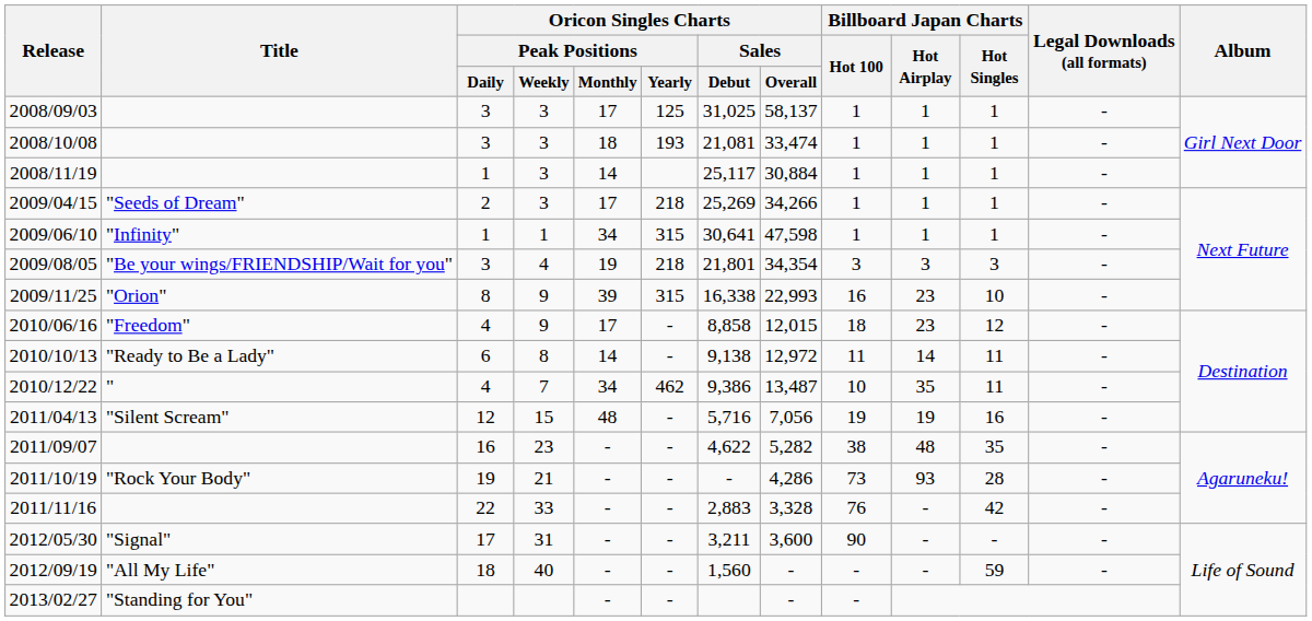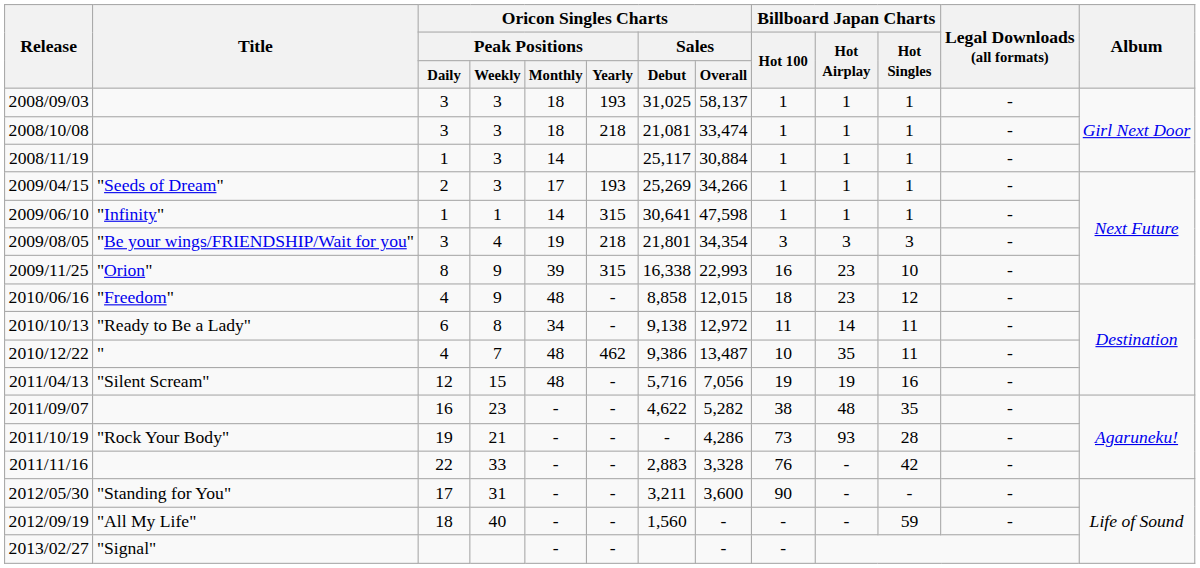 <table class="wikitable" style="text-align:center">
 <tr>
 <th rowspan="3">Release</th>
 <th rowspan="3">Title</th>
 <th colspan="6">Oricon Singles Charts</th>
 <th colspan="3">Billboard Japan Charts</th>
 <th rowspan="3">Legal Downloads<br><small>(all formats)</small></th>
 <th rowspan="3">Album</th>
 </tr>
 <tr>
 <th colspan="4">Peak Positions</th>
 <th colspan="2">Sales</th>
 <th rowspan="2" width="50"><small>Hot 100</small></th>
 <th rowspan="2" width="50"><small>Hot Airplay</small></th>
 <th rowspan="2" width="50"><small>Hot Singles</small></th>
 </tr>
 <tr>
 <th width="40"><small>Daily</small></th>
 <th width="40"><small>Weekly</small></th>
 <th width="40"><small>Monthly</small></th>
 <th width="40"><small>Yearly</small></th>
 <th width="40"><small>Debut</small></th>
 <th width="40"><small>Overall</small></th>
 </tr>
 <tr>
 <td>2008/09/03</td>
 <td align="left"></td>
 <td>3</td>
 <td>3</td>
-<td>17</td>
-<td>125</td>
+<td>18</td>
+<td>193</td>
 <td>31,025</td>
 <td>58,137</td>
 <td>1</td>
 <td>1</td>
 <td>1</td>
 <td>-</td>
 <td rowspan="3"><em><a href='#'>Girl Next Door</a></em></td>
 </tr>
 <tr>
 <td>2008/10/08</td>
 <td align="left"></td>
 <td>3</td>
 <td>3</td>
 <td>18</td>
-<td>193</td>
+<td>218</td>
 <td>21,081</td>
 <td>33,474</td>
 <td>1</td>
 <td>1</td>
 <td>1</td>
 <td>-</td>
 </tr>
 <tr>
 <td>2008/11/19</td>
 <td align="left"></td>
 <td>1</td>
 <td>3</td>
 <td>14</td>
 <td></td>
 <td>25,117</td>
 <td>30,884</td>
 <td>1</td>
 <td>1</td>
 <td>1</td>
 <td>-</td>
 </tr>
 <tr>
 <td>2009/04/15</td>
 <td align="left">"<a href='#'>Seeds of Dream</a>"</td>
 <td>2</td>
 <td>3</td>
 <td>17</td>
-<td>218</td>
+<td>193</td>
 <td>25,269</td>
 <td>34,266</td>
 <td>1</td>
 <td>1</td>
 <td>1</td>
 <td>-</td>
 <td rowspan="4"><em><a href='#'>Next Future</a></em></td>
 </tr>
 <tr>
 <td>2009/06/10</td>
 <td align="left">"<a href='#'>Infinity</a>"</td>
 <td>1</td>
 <td>1</td>
-<td>34</td>
+<td>14</td>
 <td>315</td>
 <td>30,641</td>
 <td>47,598</td>
 <td>1</td>
 <td>1</td>
 <td>1</td>
 <td>-</td>
 </tr>
 <tr>
 <td>2009/08/05</td>
 <td align="left">"<a href='#'>Be your wings/FRIENDSHIP/Wait for you</a>"</td>
 <td>3</td>
 <td>4</td>
 <td>19</td>
 <td>218</td>
 <td>21,801</td>
 <td>34,354</td>
 <td>3</td>
 <td>3</td>
 <td>3</td>
 <td>-</td>
 </tr>
 <tr>
 <td>2009/11/25</td>
 <td align="left">"<a href='#'>Orion</a>"</td>
 <td>8</td>
 <td>9</td>
 <td>39</td>
 <td>315</td>
 <td>16,338</td>
 <td>22,993</td>
 <td>16</td>
 <td>23</td>
 <td>10</td>
 <td>-</td>
 </tr>
 <tr>
 <td>2010/06/16</td>
 <td align="left">"<a href='#'>Freedom</a>"</td>
 <td>4</td>
 <td>9</td>
-<td>17</td>
+<td>48</td>
 <td>-</td>
 <td>8,858</td>
 <td>12,015</td>
 <td>18</td>
 <td>23</td>
 <td>12</td>
 <td>-</td>
 <td rowspan="4"><em><a href='#'>Destination</a></em></td>
 </tr>
 <tr>
 <td>2010/10/13</td>
 <td align="left">"Ready to Be a Lady"</td>
 <td>6</td>
 <td>8</td>
-<td>14</td>
+<td>34</td>
 <td>-</td>
 <td>9,138</td>
 <td>12,972</td>
 <td>11</td>
 <td>14</td>
 <td>11</td>
 <td>-</td>
 </tr>
 <tr>
 <td>2010/12/22</td>
 <td align="left">"</td>
 <td>4</td>
 <td>7</td>
-<td>34</td>
+<td>48</td>
 <td>462</td>
 <td>9,386</td>
 <td>13,487</td>
 <td>10</td>
 <td>35</td>
 <td>11</td>
 <td>-</td>
 </tr>
 <tr>
 <td>2011/04/13</td>
 <td align="left">"Silent Scream"</td>
 <td>12</td>
 <td>15</td>
 <td>48</td>
 <td>-</td>
 <td>5,716</td>
 <td>7,056</td>
 <td>19</td>
 <td>19</td>
 <td>16</td>
 <td>-</td>
 </tr>
 <tr>
 <td>2011/09/07</td>
 <td align="left"></td>
 <td>16</td>
 <td>23</td>
 <td>-</td>
 <td>-</td>
 <td>4,622</td>
 <td>5,282</td>
 <td>38</td>
 <td>48</td>
 <td>35</td>
 <td>-</td>
 <td rowspan="3"><em><a href='#'>Agaruneku!</a></em></td>
 </tr>
 <tr>
 <td>2011/10/19</td>
 <td align="left">"Rock Your Body"</td>
 <td>19</td>
 <td>21</td>
 <td>-</td>
 <td>-</td>
 <td>-</td>
 <td>4,286</td>
 <td>73</td>
 <td>93</td>
 <td>28</td>
 <td>-</td>
 </tr>
 <tr>
 <td>2011/11/16</td>
 <td align="left"></td>
 <td>22</td>
 <td>33</td>
 <td>-</td>
 <td>-</td>
 <td>2,883</td>
 <td>3,328</td>
 <td>76</td>
 <td>-</td>
 <td>42</td>
 <td>-</td>
 </tr>
 <tr>
 <td>2012/05/30</td>
-<td align="left">"Signal"</td>
+<td align="left">"Standing for You"</td>
 <td>17</td>
 <td>31</td>
 <td>-</td>
 <td>-</td>
 <td>3,211</td>
 <td>3,600</td>
 <td>90</td>
 <td>-</td>
 <td>-</td>
 <td>-</td>
 <td rowspan="3"><em>Life of Sound</em></td>
 </tr>
 <tr>
 <td>2012/09/19</td>
 <td align="left">"All My Life"</td>
 <td>18</td>
 <td>40</td>
 <td>-</td>
 <td>-</td>
 <td>1,560</td>
 <td>-</td>
 <td>-</td>
 <td>-</td>
 <td>59</td>
 <td>-</td>
 </tr>
 <tr>
 <td>2013/02/27</td>
-<td align="left">"Standing for You"</td>
+<td align="left">"Signal"</td>
 <td></td>
 <td></td>
 <td>-</td>
 <td>-</td>
 <td></td>
 <td>-</td>
 <td>-</td>
 </tr>
 </table>
